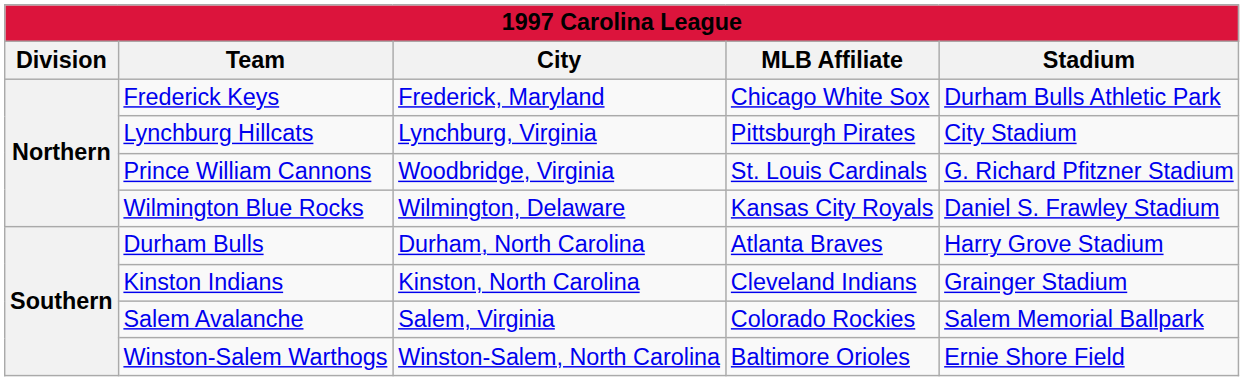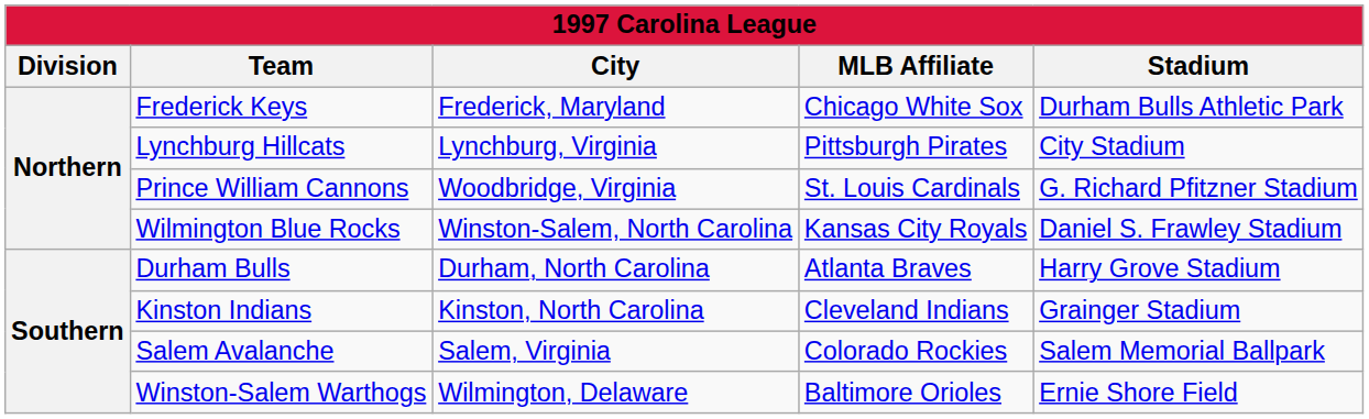 <table class="wikitable" style="width:auto">
 <tr>
 <td bgcolor="#DC143C" align="center" colspan="7"><strong><span>1997 Carolina League</span></strong></td>
 </tr>
 <tr>
 <th>Division</th>
 <th>Team</th>
 <th>City</th>
 <th>MLB Affiliate</th>
 <th>Stadium</th>
 </tr>
 <tr>
 <th rowspan="4">Northern</th>
 <td><a href='#'>Frederick Keys</a></td>
 <td><a href='#'>Frederick, Maryland</a></td>
 <td><a href='#'>Chicago White Sox</a></td>
 <td><a href='#'>Durham Bulls Athletic Park</a></td>
 </tr>
 <tr>
 <td><a href='#'>Lynchburg Hillcats</a></td>
 <td><a href='#'>Lynchburg, Virginia</a></td>
 <td><a href='#'>Pittsburgh Pirates</a></td>
 <td><a href='#'>City Stadium</a></td>
 </tr>
 <tr>
 <td><a href='#'>Prince William Cannons</a></td>
 <td><a href='#'>Woodbridge, Virginia</a></td>
 <td><a href='#'>St. Louis Cardinals</a></td>
 <td><a href='#'>G. Richard Pfitzner Stadium</a></td>
 </tr>
 <tr>
 <td><a href='#'>Wilmington Blue Rocks</a></td>
-<td><a href='#'>Wilmington, Delaware</a></td>
+<td><a href='#'>Winston-Salem, North Carolina</a></td>
 <td><a href='#'>Kansas City Royals</a></td>
 <td><a href='#'>Daniel S. Frawley Stadium</a></td>
 </tr>
 <tr>
 <th rowspan="4">Southern</th>
 <td><a href='#'>Durham Bulls</a></td>
 <td><a href='#'>Durham, North Carolina</a></td>
 <td><a href='#'>Atlanta Braves</a></td>
 <td><a href='#'>Harry Grove Stadium</a></td>
 </tr>
 <tr>
 <td><a href='#'>Kinston Indians</a></td>
 <td><a href='#'>Kinston, North Carolina</a></td>
 <td><a href='#'>Cleveland Indians</a></td>
 <td><a href='#'>Grainger Stadium</a></td>
 </tr>
 <tr>
 <td><a href='#'>Salem Avalanche</a></td>
 <td><a href='#'>Salem, Virginia</a></td>
 <td><a href='#'>Colorado Rockies</a></td>
 <td><a href='#'>Salem Memorial Ballpark</a></td>
 </tr>
 <tr>
 <td><a href='#'>Winston-Salem Warthogs</a></td>
-<td><a href='#'>Winston-Salem, North Carolina</a></td>
+<td><a href='#'>Wilmington, Delaware</a></td>
 <td><a href='#'>Baltimore Orioles</a></td>
 <td><a href='#'>Ernie Shore Field</a></td>
 </tr>
 </table>
